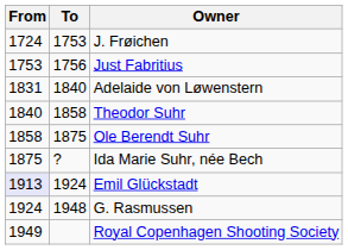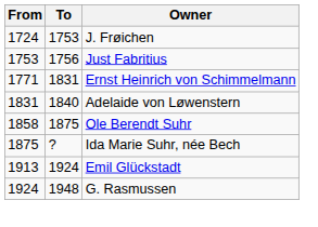 <table class="wikitable">
 <tr>
 <th>From</th>
 <th>To</th>
 <th>Owner</th>
 </tr>
 <tr>
 <td>1724</td>
 <td>1753</td>
 <td>J. Frøichen</td>
 </tr>
 <tr>
 <td>1753</td>
 <td>1756</td>
 <td><a href='#'>Just Fabritius</a></td>
 </tr>
 <tr>
+<td>1771</td>
+<td>1831</td>
+<td><a href='#'>Ernst Heinrich von Schimmelmann</a></td>
+</tr>
+<tr>
 <td>1831</td>
 <td>1840</td>
 <td>Adelaide von Løwenstern</td>
-</tr>
-<tr>
-<td>1840</td>
-<td>1858</td>
-<td><a href='#'>Theodor Suhr</a></td>
 </tr>
 <tr>
 <td>1858</td>
 <td>1875</td>
 <td><a href='#'>Ole Berendt Suhr</a></td>
 </tr>
 <tr>
 <td>1875</td>
 <td>?</td>
 <td>Ida Marie Suhr, née Bech</td>
 </tr>
 <tr>
-<td style="background: lavender;">1913</td>
+<td>1913</td>
 <td>1924</td>
 <td><a href='#'>Emil Glückstadt</a></td>
 </tr>
 <tr>
 <td>1924</td>
 <td>1948</td>
 <td>G. Rasmussen</td>
 </tr>
-<tr>
-<td>1949</td>
-<td></td>
-<td><a href='#'>Royal Copenhagen Shooting Society</a></td>
-</tr>
 </table>
